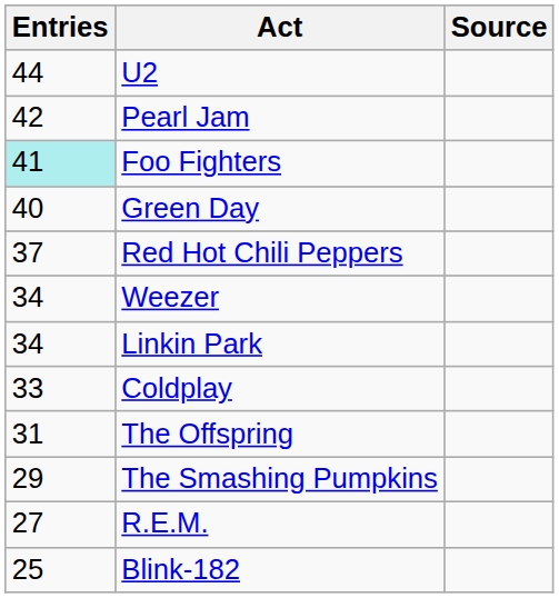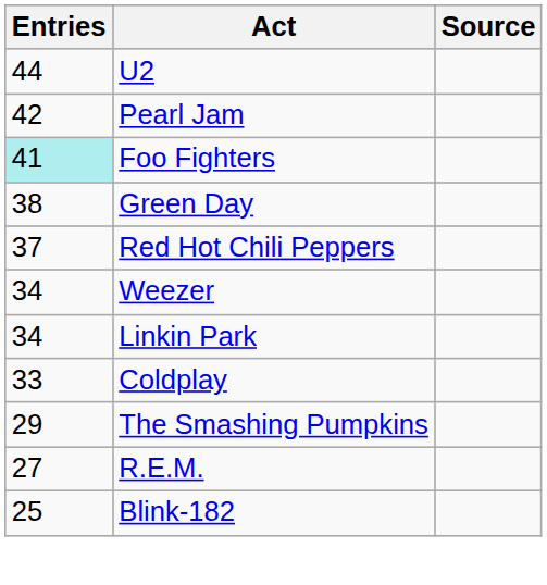 <table class="wikitable">
 <tr>
 <th>Entries</th>
 <th>Act</th>
 <th>Source</th>
 </tr>
 <tr>
 <td>44</td>
 <td><a href='#'>U2</a></td>
 <td></td>
 </tr>
 <tr>
 <td>42</td>
 <td><a href='#'>Pearl Jam</a></td>
 <td></td>
 </tr>
 <tr>
 <td style="background: paleturquoise;">41</td>
 <td><a href='#'>Foo Fighters</a></td>
 <td></td>
 </tr>
 <tr>
-<td>40</td>
+<td>38</td>
 <td><a href='#'>Green Day</a></td>
 <td></td>
 </tr>
 <tr>
 <td>37</td>
 <td><a href='#'>Red Hot Chili Peppers</a></td>
 <td></td>
 </tr>
 <tr>
 <td>34</td>
 <td><a href='#'>Weezer</a></td>
 <td></td>
 </tr>
 <tr>
 <td>34</td>
 <td><a href='#'>Linkin Park</a></td>
 <td></td>
 </tr>
 <tr>
 <td>33</td>
 <td><a href='#'>Coldplay</a></td>
 <td></td>
 </tr>
 <tr>
-<td>31</td>
-<td><a href='#'>The Offspring</a></td>
-<td></td>
-</tr>
-<tr>
 <td>29</td>
 <td><a href='#'>The Smashing Pumpkins</a></td>
 <td></td>
 </tr>
 <tr>
 <td>27</td>
 <td><a href='#'>R.E.M.</a></td>
 <td></td>
 </tr>
 <tr>
 <td>25</td>
 <td><a href='#'>Blink-182</a></td>
 <td></td>
 </tr>
 </table>
